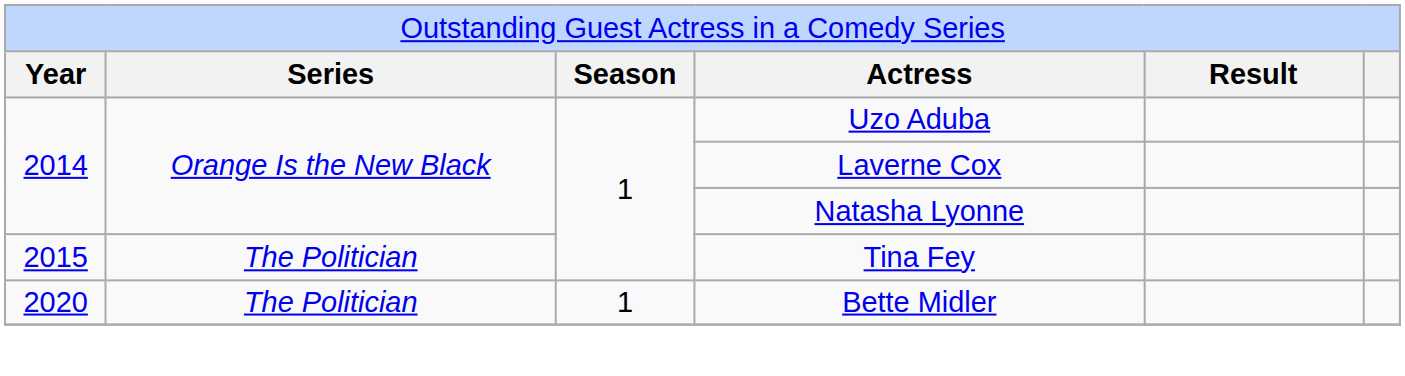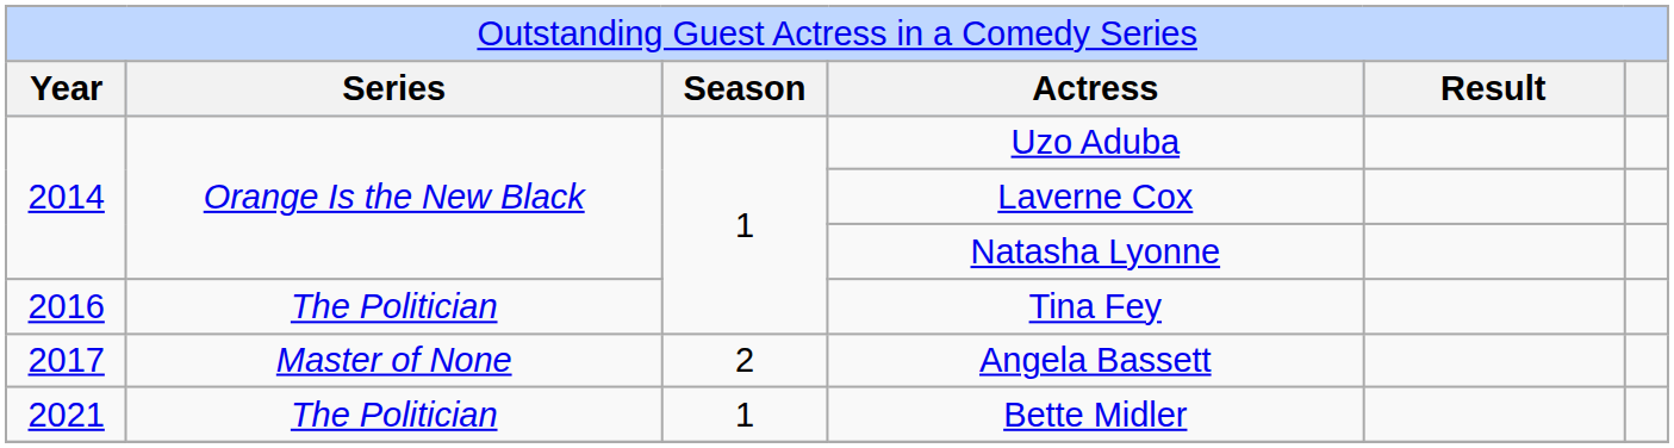 <table class="wikitable plainrowheaders" style="text-align: center; font-size: 90%" width=55%>
 <tr ---- bgcolor="#bfd7ff">
 <td colspan=6 align=center><a href='#'>Outstanding Guest Actress in a Comedy Series</a></td>
 </tr>
 <tr ---- bgcolor="#bfd7ff">
 <th scope="col" style="width:1%;">Year</th>
 <th scope="col" style="width:12%;">Series</th>
 <th scope="col" style="width:1%;">Season</th>
 <th scope="col" style="width:12%;">Actress</th>
 <th scope="col" style="width:5%;">Result</th>
 <th scope="col" style="width:1%;"></th>
 </tr>
 <tr>
 <td rowspan="3"><a href='#'>2014</a></td>
 <td rowspan="3"><em><a href='#'>Orange Is the New Black</a></em></td>
 <td rowspan="4">1</td>
 <td><a href='#'>Uzo Aduba</a></td>
 <td></td>
 <td></td>
 </tr>
 <tr>
 <td><a href='#'>Laverne Cox</a></td>
 <td></td>
 <td></td>
 </tr>
 <tr>
 <td><a href='#'>Natasha Lyonne</a></td>
 <td></td>
 <td></td>
 </tr>
 <tr>
-<td><a href='#'>2015</a></td>
+<td><a href='#'>2016</a></td>
 <td><em><a href='#'>The Politician</a></em></td>
 <td><a href='#'>Tina Fey</a></td>
 <td></td>
 <td></td>
 </tr>
 <tr>
-<td><a href='#'>2020</a></td>
+<td><a href='#'>2017</a></td>
+<td><em><a href='#'>Master of None</a></em></td>
+<td>2</td>
+<td><a href='#'>Angela Bassett</a></td>
+<td></td>
+<td></td>
+</tr>
+<tr>
+<td><a href='#'>2021</a></td>
 <td><em><a href='#'>The Politician</a></em></td>
 <td>1</td>
 <td><a href='#'>Bette Midler</a></td>
 <td></td>
 <td></td>
 </tr>
 <tr>
 </tr>
 </table>
